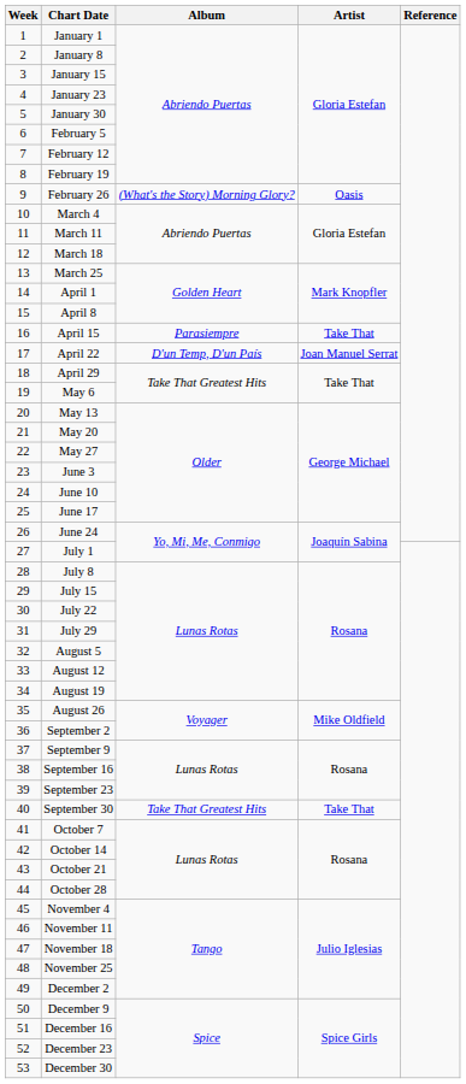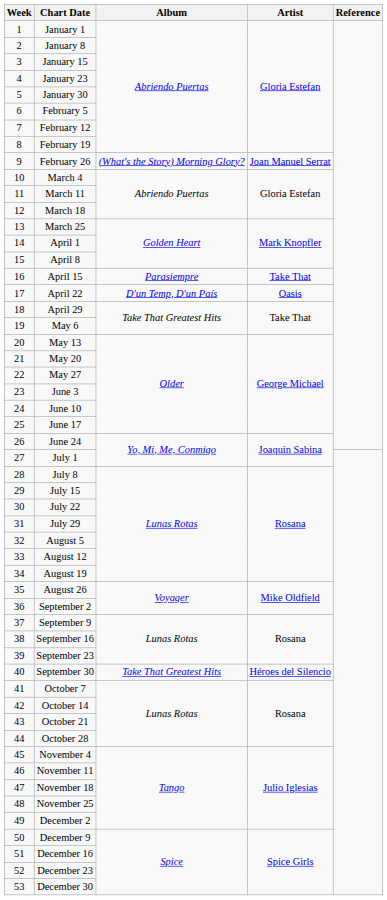 <table class="wikitable" style="text-align: center">
 <tr>
 <th width="">Week</th>
 <th width="">Chart Date</th>
 <th width="">Album</th>
 <th width="">Artist</th>
 <th width="" class="unsortable">Reference</th>
 </tr>
 <tr>
 <td>1</td>
 <td>January 1</td>
 <td rowspan="8"><em><a href='#'>Abriendo Puertas</a></em></td>
 <td rowspan="8"><a href='#'>Gloria Estefan</a></td>
 <td rowspan="26"></td>
 </tr>
 <tr>
 <td>2</td>
 <td>January 8</td>
 </tr>
 <tr>
 <td>3</td>
 <td>January 15</td>
 </tr>
 <tr>
 <td>4</td>
 <td>January 23</td>
 </tr>
 <tr>
 <td>5</td>
 <td>January 30</td>
 </tr>
 <tr>
 <td>6</td>
 <td>February 5</td>
 </tr>
 <tr>
 <td>7</td>
 <td>February 12</td>
 </tr>
 <tr>
 <td>8</td>
 <td>February 19</td>
 </tr>
 <tr>
 <td>9</td>
 <td>February 26</td>
 <td><em><a href='#'>(What's the Story) Morning Glory?</a></em></td>
-<td><a href='#'>Oasis</a></td>
+<td><a href='#'>Joan Manuel Serrat</a></td>
 </tr>
 <tr>
 <td>10</td>
 <td>March 4</td>
 <td rowspan="3"><em>Abriendo Puertas</em></td>
 <td rowspan="3">Gloria Estefan</td>
 </tr>
 <tr>
 <td>11</td>
 <td>March 11</td>
 </tr>
 <tr>
 <td>12</td>
 <td>March 18</td>
 </tr>
 <tr>
 <td>13</td>
 <td>March 25</td>
 <td rowspan="3"><em><a href='#'>Golden Heart</a></em></td>
 <td rowspan="3"><a href='#'>Mark Knopfler</a></td>
 </tr>
 <tr>
 <td>14</td>
 <td>April 1</td>
 </tr>
 <tr>
 <td>15</td>
 <td>April 8</td>
 </tr>
 <tr>
 <td>16</td>
 <td>April 15</td>
 <td><em><a href='#'>Parasiempre</a></em></td>
 <td><a href='#'>Take That</a></td>
 </tr>
 <tr>
 <td>17</td>
 <td>April 22</td>
 <td><em><a href='#'>D'un Temp, D'un País</a></em></td>
-<td><a href='#'>Joan Manuel Serrat</a></td>
+<td><a href='#'>Oasis</a></td>
 </tr>
 <tr>
 <td>18</td>
 <td>April 29</td>
 <td rowspan="2"><em>Take That Greatest Hits</em></td>
 <td rowspan="2">Take That</td>
 </tr>
 <tr>
 <td>19</td>
 <td>May 6</td>
 </tr>
 <tr>
 <td>20</td>
 <td>May 13</td>
 <td rowspan="6"><em><a href='#'>Older</a></em></td>
 <td rowspan="6"><a href='#'>George Michael</a></td>
 </tr>
 <tr>
 <td>21</td>
 <td>May 20</td>
 </tr>
 <tr>
 <td>22</td>
 <td>May 27</td>
 </tr>
 <tr>
 <td>23</td>
 <td>June 3</td>
 </tr>
 <tr>
 <td>24</td>
 <td>June 10</td>
 </tr>
 <tr>
 <td>25</td>
 <td>June 17</td>
 </tr>
 <tr>
 <td>26</td>
 <td>June 24</td>
 <td rowspan="2"><em><a href='#'>Yo, Mi, Me, Conmigo</a></em></td>
 <td rowspan="2"><a href='#'>Joaquín Sabina</a></td>
 </tr>
 <tr>
 <td>27</td>
 <td>July 1</td>
 <td rowspan="27"></td>
 </tr>
 <tr>
 <td>28</td>
 <td>July 8</td>
 <td rowspan="7"><em><a href='#'>Lunas Rotas</a></em></td>
 <td rowspan="7"><a href='#'>Rosana</a></td>
 </tr>
 <tr>
 <td>29</td>
 <td>July 15</td>
 </tr>
 <tr>
 <td>30</td>
 <td>July 22</td>
 </tr>
 <tr>
 <td>31</td>
 <td>July 29</td>
 </tr>
 <tr>
 <td>32</td>
 <td>August 5</td>
 </tr>
 <tr>
 <td>33</td>
 <td>August 12</td>
 </tr>
 <tr>
 <td>34</td>
 <td>August 19</td>
 </tr>
 <tr>
 <td>35</td>
 <td>August 26</td>
 <td rowspan="2"><em><a href='#'>Voyager</a></em></td>
 <td rowspan="2"><a href='#'>Mike Oldfield</a></td>
 </tr>
 <tr>
 <td>36</td>
 <td>September 2</td>
 </tr>
 <tr>
 <td>37</td>
 <td>September 9</td>
 <td rowspan="3"><em>Lunas Rotas</em></td>
 <td rowspan="3">Rosana</td>
 </tr>
 <tr>
 <td>38</td>
 <td>September 16</td>
 </tr>
 <tr>
 <td>39</td>
 <td>September 23</td>
 </tr>
 <tr>
 <td>40</td>
 <td>September 30</td>
 <td><em><a href='#'>Take That Greatest Hits</a></em></td>
-<td><a href='#'>Take That</a></td>
+<td><a href='#'>Héroes del Silencio</a></td>
 </tr>
 <tr>
 <td>41</td>
 <td>October 7</td>
 <td rowspan="4"><em>Lunas Rotas</em></td>
 <td rowspan="4">Rosana</td>
 </tr>
 <tr>
 <td>42</td>
 <td>October 14</td>
 </tr>
 <tr>
 <td>43</td>
 <td>October 21</td>
 </tr>
 <tr>
 <td>44</td>
 <td>October 28</td>
 </tr>
 <tr>
 <td>45</td>
 <td>November 4</td>
 <td rowspan="5"><em><a href='#'>Tango</a></em></td>
 <td rowspan="5"><a href='#'>Julio Iglesias</a></td>
 </tr>
 <tr>
 <td>46</td>
 <td>November 11</td>
 </tr>
 <tr>
 <td>47</td>
 <td>November 18</td>
 </tr>
 <tr>
 <td>48</td>
 <td>November 25</td>
 </tr>
 <tr>
 <td>49</td>
 <td>December 2</td>
 </tr>
 <tr>
 <td>50</td>
 <td>December 9</td>
 <td rowspan="4"><em><a href='#'>Spice</a></em></td>
 <td rowspan="4"><a href='#'>Spice Girls</a></td>
 </tr>
 <tr>
 <td>51</td>
 <td>December 16</td>
 </tr>
 <tr>
 <td>52</td>
 <td>December 23</td>
 </tr>
 <tr>
 <td>53</td>
 <td>December 30</td>
 </tr>
 </table>
